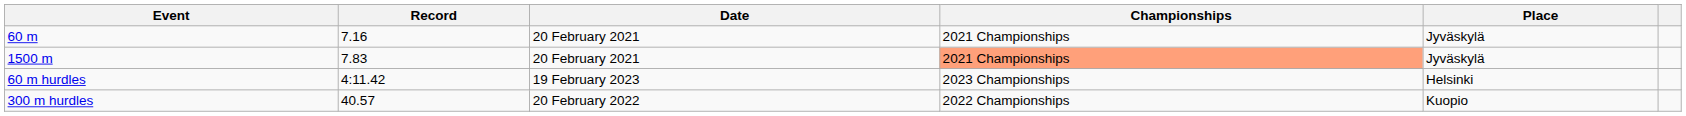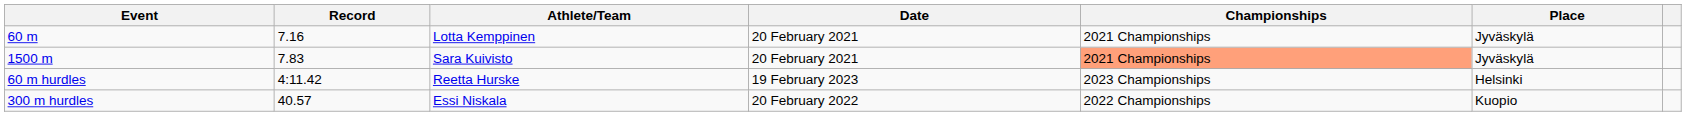 <table class="wikitable" style="font-size:95%; width: 95%;">
 <tr>
 <th>Event</th>
 <th>Record</th>
+<th>Athlete/Team</th>
 <th>Date</th>
 <th>Championships</th>
 <th>Place</th>
 <th></th>
 </tr>
 <tr>
 <td><a href='#'>60 m</a></td>
 <td>7.16 </td>
+<td><a href='#'>Lotta Kemppinen</a></td>
 <td>20 February 2021</td>
 <td>2021 Championships</td>
 <td>Jyväskylä</td>
 <td></td>
 </tr>
 <tr>
 <td><a href='#'>1500 m</a></td>
 <td>7.83</td>
+<td><a href='#'>Sara Kuivisto</a></td>
 <td>20 February 2021</td>
 <td style="background: lightsalmon;">2021 Championships</td>
 <td>Jyväskylä</td>
 <td></td>
 </tr>
 <tr>
 <td><a href='#'>60 m hurdles</a></td>
 <td>4:11.42</td>
+<td><a href='#'>Reetta Hurske</a></td>
 <td>19 February 2023</td>
 <td>2023 Championships</td>
 <td>Helsinki</td>
 <td></td>
 </tr>
 <tr>
 <td><a href='#'>300 m hurdles</a></td>
 <td>40.57  </td>
+<td><a href='#'>Essi Niskala</a></td>
 <td>20 February 2022</td>
 <td>2022 Championships</td>
 <td>Kuopio</td>
 <td></td>
 </tr>
 </table>
